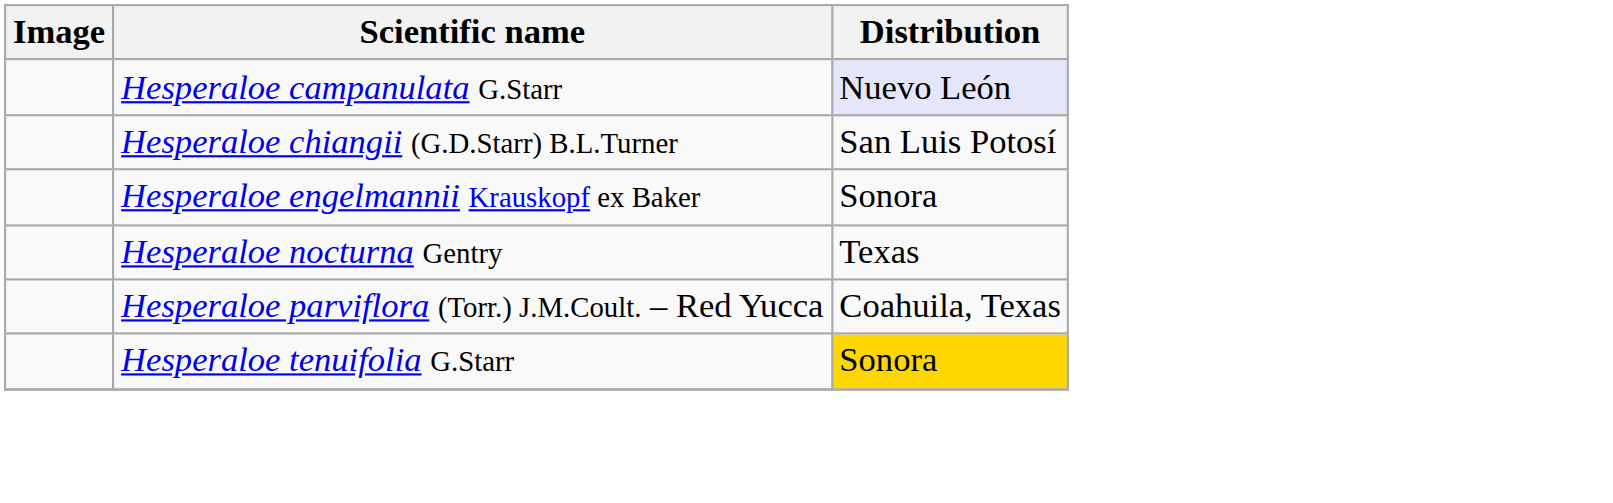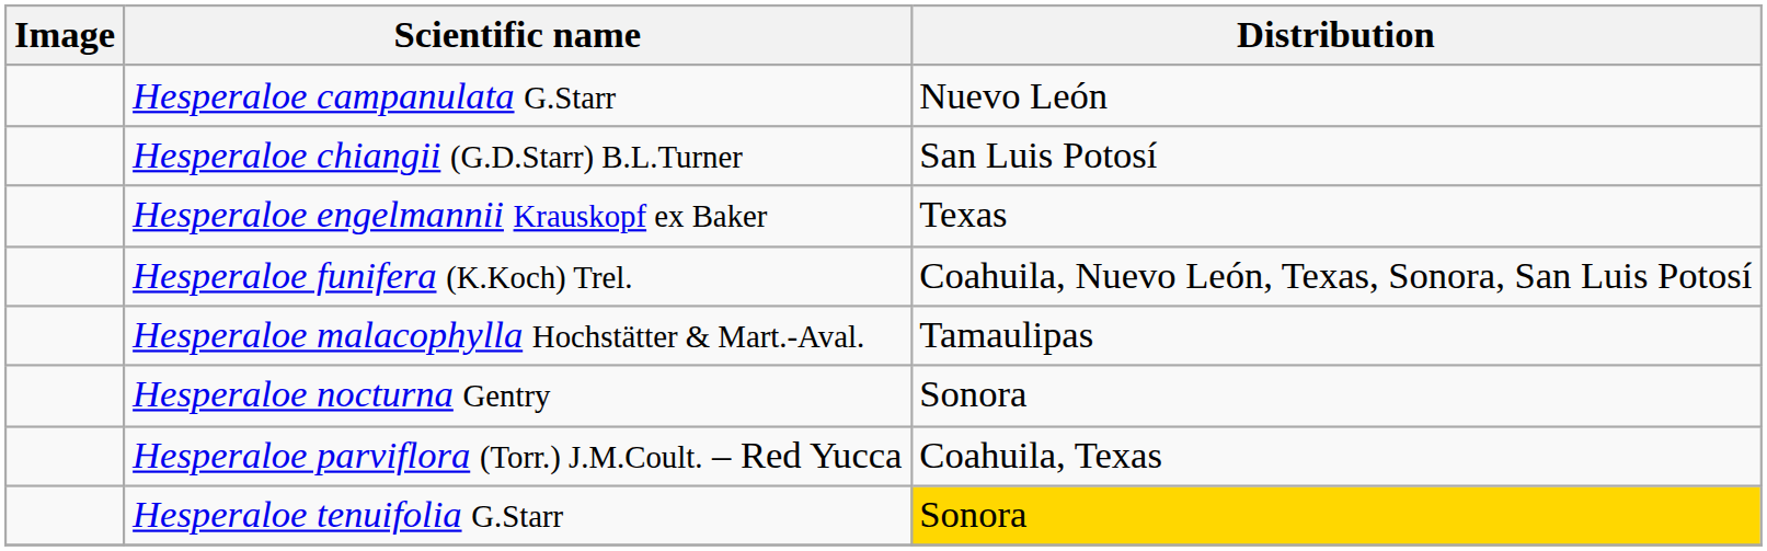 <table class="wikitable">
 <tr>
 <th>Image</th>
 <th>Scientific name</th>
 <th>Distribution</th>
 </tr>
 <tr>
 <td></td>
 <td><em><a href='#'>Hesperaloe campanulata</a></em> <small>G.Starr</small></td>
-<td style="background: lavender;">Nuevo León</td>
+<td>Nuevo León</td>
 </tr>
 <tr>
 <td></td>
 <td><em><a href='#'>Hesperaloe chiangii</a></em> <small>(G.D.Starr) B.L.Turner</small></td>
 <td>San Luis Potosí</td>
 </tr>
 <tr>
 <td></td>
 <td><em><a href='#'>Hesperaloe engelmannii</a></em> <small><a href='#'>Krauskopf</a> ex Baker</small></td>
-<td>Sonora</td>
+<td>Texas</td>
+</tr>
+<tr>
+<td></td>
+<td><em><a href='#'>Hesperaloe funifera</a></em> <small>(K.Koch) Trel.</small></td>
+<td>Coahuila, Nuevo León, Texas, Sonora, San Luis Potosí</td>
+</tr>
+<tr>
+<td></td>
+<td><em><a href='#'>Hesperaloe malacophylla</a></em> <small>Hochstätter & Mart.-Aval.</small></td>
+<td>Tamaulipas</td>
 </tr>
 <tr>
 <td></td>
 <td><em><a href='#'>Hesperaloe nocturna</a></em> <small>Gentry</small></td>
-<td>Texas</td>
+<td>Sonora</td>
 </tr>
 <tr>
 <td></td>
 <td><em><a href='#'>Hesperaloe parviflora</a></em> <small>(Torr.) J.M.Coult.</small> – Red Yucca</td>
 <td>Coahuila, Texas</td>
 </tr>
 <tr>
 <td></td>
 <td><em><a href='#'>Hesperaloe tenuifolia</a></em> <small>G.Starr</small></td>
 <td style="background: gold;">Sonora</td>
 </tr>
 <tr>
 </tr>
 </table>
